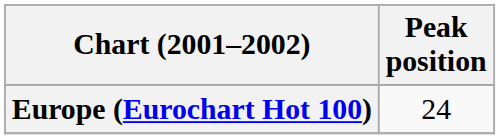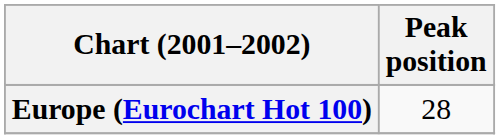 <table class="wikitable sortable plainrowheaders" style="text-align:center">
 <tr>
 <th scope="col">Chart (2001–2002)</th>
 <th scope="col">Peak<br>position</th>
 </tr>
 <tr>
 </tr>
 <tr>
 <th scope="row">Europe (<a href='#'>Eurochart Hot 100</a>)</th>
-<td>24</td>
+<td>28</td>
 </tr>
 <tr>
 </tr>
 <tr>
 </tr>
 <tr>
 </tr>
 <tr>
 </tr>
 </table>
